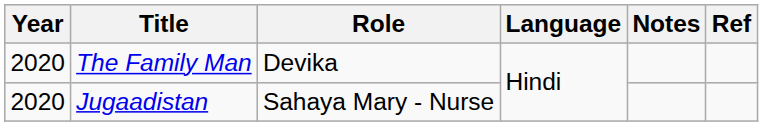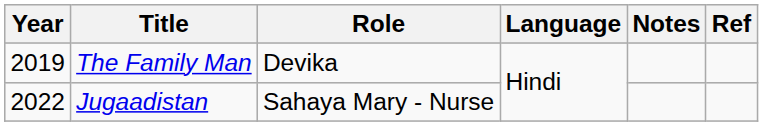 <table class="wikitable plainrowheaders sortable">
 <tr>
 <th>Year</th>
 <th>Title</th>
 <th>Role</th>
 <th>Language</th>
 <th>Notes</th>
 <th>Ref</th>
 </tr>
 <tr>
-<td>2020</td>
+<td>2019</td>
 <td><em><a href='#'>The Family Man</a></em></td>
 <td>Devika</td>
 <td rowspan="2">Hindi</td>
 <td></td>
 <td></td>
 </tr>
 <tr>
-<td>2020</td>
+<td>2022</td>
 <td><em><a href='#'>Jugaadistan</a></em></td>
 <td>Sahaya Mary - Nurse</td>
 <td></td>
 <td></td>
 </tr>
 </table>
